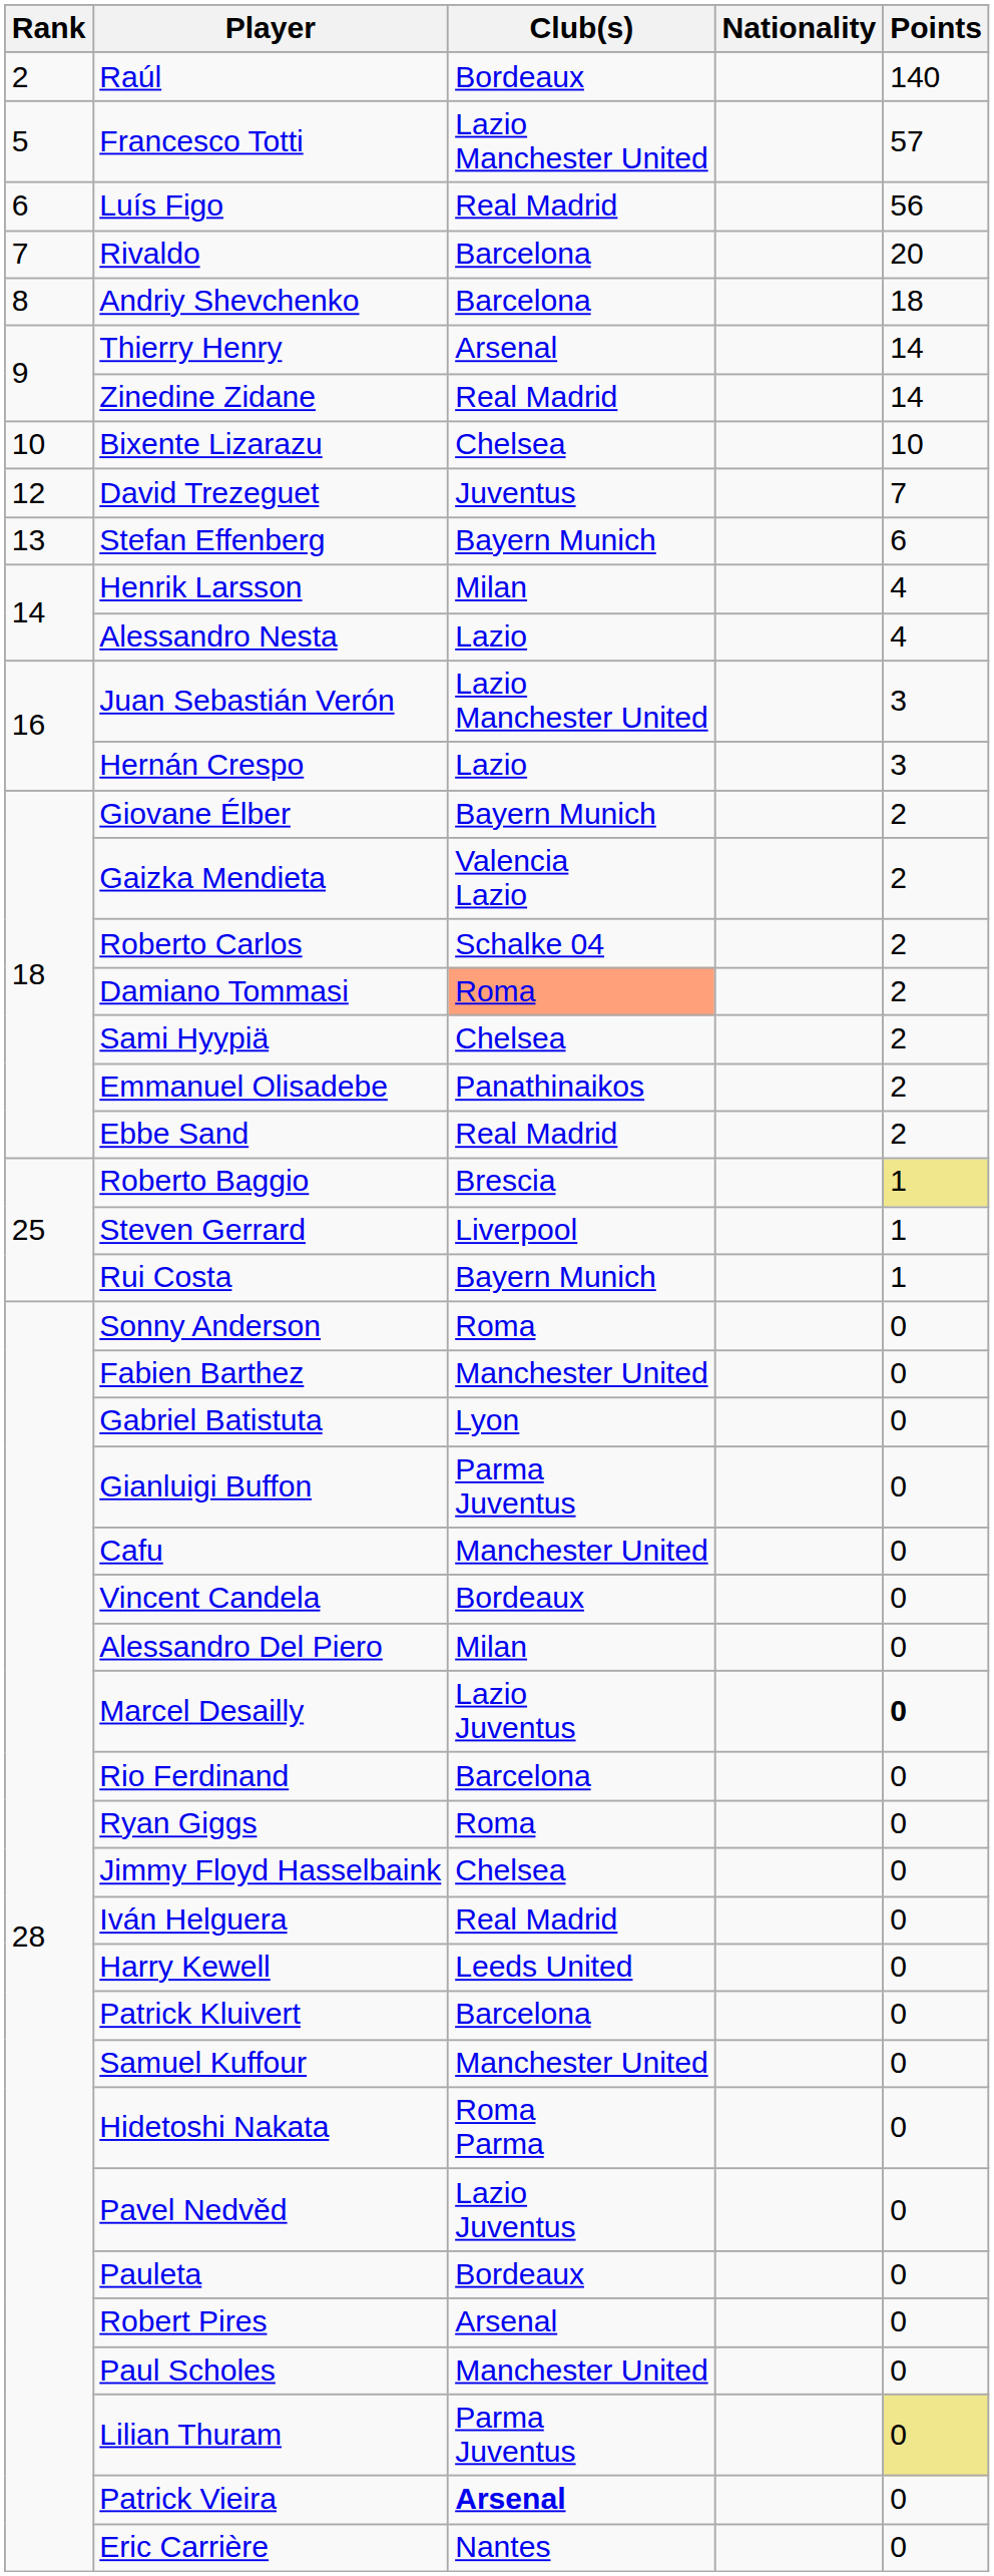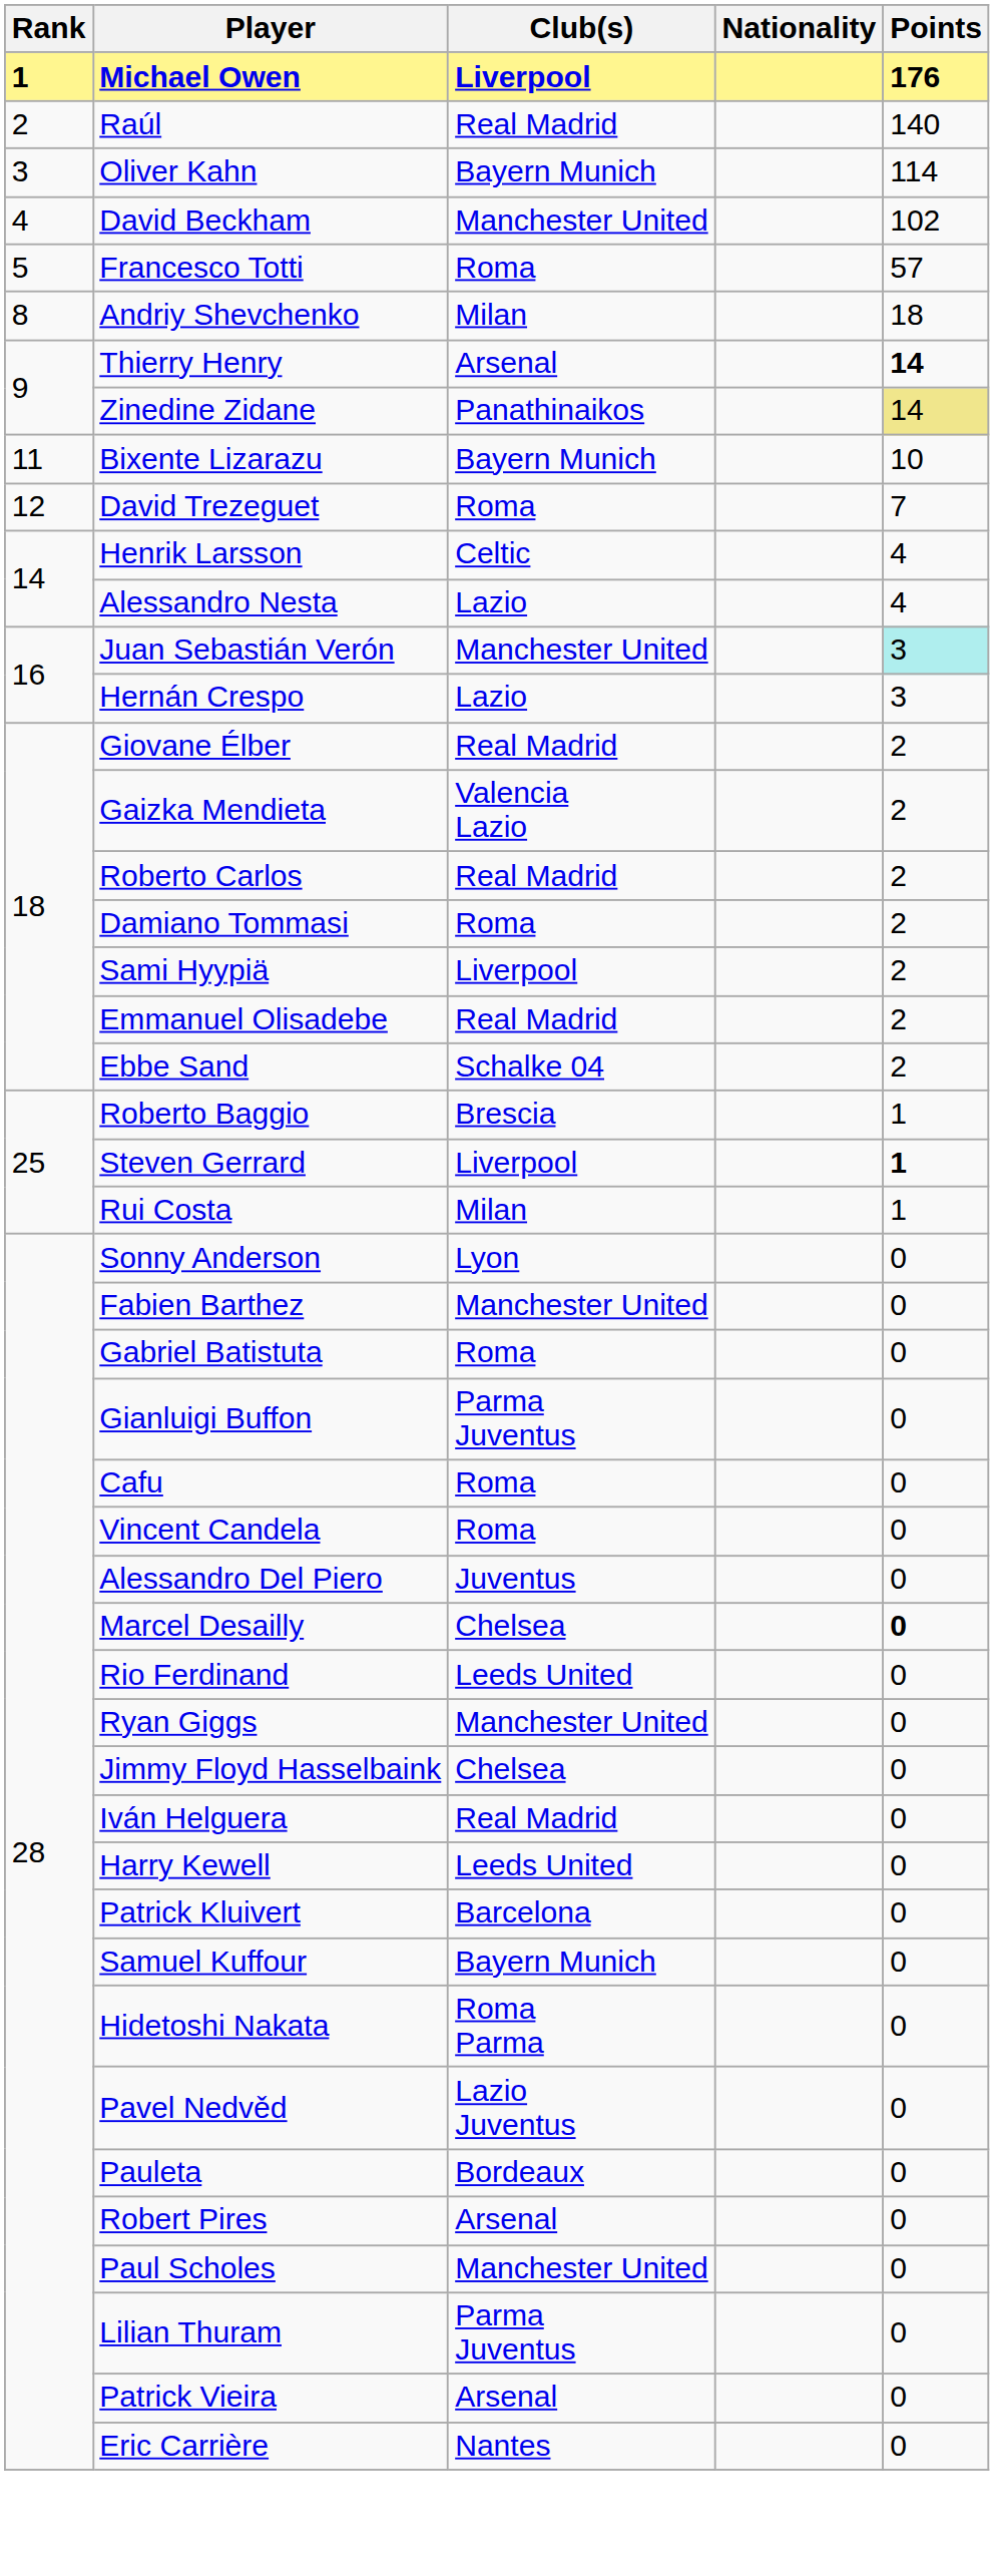 <table class="wikitable">
 <tr>
 <th>Rank</th>
 <th>Player</th>
 <th>Club(s)</th>
 <th>Nationality</th>
 <th>Points</th>
 </tr>
+<tr style="background-color: #FFF68F; font-weight: bold;">
+<td>1</td>
+<td><a href='#'>Michael Owen</a></td>
+<td align="left"> <a href='#'>Liverpool</a></td>
+<td></td>
+<td>176</td>
+</tr>
 <tr>
 <td>2</td>
 <td><a href='#'>Raúl</a></td>
-<td align="left"> <a href='#'>Bordeaux</a></td>
+<td align="left"> <a href='#'>Real Madrid</a></td>
 <td></td>
 <td>140</td>
 </tr>
 <tr>
+<td>3</td>
+<td><a href='#'>Oliver Kahn</a></td>
+<td align="left"> <a href='#'>Bayern Munich</a></td>
+<td></td>
+<td>114</td>
+</tr>
+<tr>
+<td>4</td>
+<td><a href='#'>David Beckham</a></td>
+<td align="left"> <a href='#'>Manchester United</a></td>
+<td></td>
+<td>102</td>
+</tr>
+<tr>
 <td>5</td>
 <td><a href='#'>Francesco Totti</a></td>
-<td align="left"> <a href='#'>Lazio</a><br> <a href='#'>Manchester United</a></td>
+<td align="left"> <a href='#'>Roma</a></td>
 <td></td>
 <td>57</td>
 </tr>
 <tr>
-<td>6</td>
-<td><a href='#'>Luís Figo</a></td>
-<td align="left"> <a href='#'>Real Madrid</a></td>
-<td></td>
-<td>56</td>
-</tr>
-<tr>
-<td>7</td>
-<td><a href='#'>Rivaldo</a></td>
-<td align="left"> <a href='#'>Barcelona</a></td>
-<td></td>
-<td>20</td>
-</tr>
-<tr>
 <td>8</td>
 <td><a href='#'>Andriy Shevchenko</a></td>
-<td align="left"> <a href='#'>Barcelona</a></td>
+<td align="left"> <a href='#'>Milan</a></td>
 <td></td>
 <td>18</td>
 </tr>
 <tr>
 <td rowspan="2">9</td>
 <td><a href='#'>Thierry Henry</a></td>
 <td align="left"> <a href='#'>Arsenal</a></td>
 <td></td>
-<td>14</td>
+<td><strong>14</strong></td>
 </tr>
 <tr>
 <td><a href='#'>Zinedine Zidane</a></td>
-<td align="left"> <a href='#'>Real Madrid</a></td>
+<td align="left"> <a href='#'>Panathinaikos</a></td>
 <td></td>
-<td>14</td>
+<td style="background: khaki;">14</td>
 </tr>
 <tr gdhfdghfhfg>
-<td>10</td>
+<td>11</td>
 <td><a href='#'>Bixente Lizarazu</a></td>
-<td align="left"> <a href='#'>Chelsea</a></td>
+<td align="left"> <a href='#'>Bayern Munich</a></td>
 <td></td>
 <td>10</td>
 </tr>
 <tr>
 <td>12</td>
 <td><a href='#'>David Trezeguet</a></td>
-<td align="left"> <a href='#'>Juventus</a></td>
+<td align="left"> <a href='#'>Roma</a></td>
 <td></td>
 <td>7</td>
 </tr>
 <tr>
-<td>13</td>
-<td><a href='#'>Stefan Effenberg</a></td>
-<td align="left"> <a href='#'>Bayern Munich</a></td>
-<td></td>
-<td>6</td>
-</tr>
-<tr>
 <td rowspan="2">14</td>
 <td><a href='#'>Henrik Larsson</a></td>
-<td align="left"> <a href='#'>Milan</a></td>
+<td align="left"> <a href='#'>Celtic</a></td>
 <td></td>
 <td>4</td>
 </tr>
 <tr>
 <td><a href='#'>Alessandro Nesta</a></td>
 <td align="left"> <a href='#'>Lazio</a></td>
 <td></td>
 <td>4</td>
 </tr>
 <tr>
 <td rowspan="2">16</td>
 <td><a href='#'>Juan Sebastián Verón</a></td>
-<td align="left"> <a href='#'>Lazio</a><br> <a href='#'>Manchester United</a></td>
+<td align="left"> <a href='#'>Manchester United</a></td>
 <td></td>
-<td>3</td>
+<td style="background: paleturquoise;">3</td>
 </tr>
 <tr>
 <td><a href='#'>Hernán Crespo</a></td>
 <td align="left"> <a href='#'>Lazio</a></td>
 <td></td>
 <td>3</td>
 </tr>
 <tr>
 <td rowspan="7">18</td>
 <td><a href='#'>Giovane Élber</a></td>
-<td align="left"> <a href='#'>Bayern Munich</a></td>
+<td align="left"> <a href='#'>Real Madrid</a></td>
 <td></td>
 <td>2</td>
 </tr>
 <tr>
 <td><a href='#'>Gaizka Mendieta</a></td>
 <td align="left"> <a href='#'>Valencia</a><br> <a href='#'>Lazio</a></td>
 <td></td>
 <td>2</td>
 </tr>
 <tr>
 <td><a href='#'>Roberto Carlos</a></td>
-<td align="left"> <a href='#'>Schalke 04</a></td>
+<td align="left"> <a href='#'>Real Madrid</a></td>
 <td></td>
 <td>2</td>
 </tr>
 <tr>
 <td><a href='#'>Damiano Tommasi</a></td>
-<td align="left" style="background: lightsalmon;"> <a href='#'>Roma</a></td>
+<td align="left"> <a href='#'>Roma</a></td>
 <td></td>
 <td>2</td>
 </tr>
 <tr>
 <td><a href='#'>Sami Hyypiä</a></td>
-<td align="left"> <a href='#'>Chelsea</a></td>
+<td align="left"> <a href='#'>Liverpool</a></td>
 <td></td>
 <td>2</td>
 </tr>
 <tr>
 <td><a href='#'>Emmanuel Olisadebe</a></td>
-<td align="left"> <a href='#'>Panathinaikos</a></td>
+<td align="left"> <a href='#'>Real Madrid</a></td>
 <td></td>
 <td>2</td>
 </tr>
 <tr>
 <td><a href='#'>Ebbe Sand</a></td>
-<td align="left"> <a href='#'>Real Madrid</a></td>
+<td align="left"> <a href='#'>Schalke 04</a></td>
 <td></td>
 <td>2</td>
 </tr>
 <tr>
 <td rowspan="3">25</td>
 <td><a href='#'>Roberto Baggio</a></td>
 <td align="left"> <a href='#'>Brescia</a></td>
 <td></td>
-<td style="background: khaki;">1</td>
+<td>1</td>
 </tr>
 <tr>
 <td><a href='#'>Steven Gerrard</a></td>
 <td align="left"> <a href='#'>Liverpool</a></td>
 <td></td>
-<td>1</td>
+<td><strong>1</strong></td>
 </tr>
 <tr>
 <td><a href='#'>Rui Costa</a></td>
-<td align="left"> <a href='#'>Bayern Munich</a></td>
+<td align="left"> <a href='#'>Milan</a></td>
 <td></td>
 <td>1</td>
 </tr>
 <tr>
 <td rowspan="23">28</td>
 <td><a href='#'>Sonny Anderson</a></td>
-<td align="left"> <a href='#'>Roma</a></td>
+<td align="left"> <a href='#'>Lyon</a></td>
 <td></td>
 <td>0</td>
 </tr>
 <tr>
 <td><a href='#'>Fabien Barthez</a></td>
 <td align="left"> <a href='#'>Manchester United</a></td>
 <td></td>
 <td>0</td>
 </tr>
 <tr>
 <td><a href='#'>Gabriel Batistuta</a></td>
-<td align="left"> <a href='#'>Lyon</a></td>
+<td align="left"> <a href='#'>Roma</a></td>
 <td></td>
 <td>0</td>
 </tr>
 <tr>
 <td><a href='#'>Gianluigi Buffon</a></td>
 <td align="left"> <a href='#'>Parma</a><br> <a href='#'>Juventus</a></td>
 <td></td>
 <td>0</td>
 </tr>
 <tr>
 <td><a href='#'>Cafu</a></td>
-<td align="left"> <a href='#'>Manchester United</a></td>
+<td align="left"> <a href='#'>Roma</a></td>
 <td></td>
 <td>0</td>
 </tr>
 <tr>
 <td><a href='#'>Vincent Candela</a></td>
-<td align="left"> <a href='#'>Bordeaux</a></td>
+<td align="left"> <a href='#'>Roma</a></td>
 <td></td>
 <td>0</td>
 </tr>
 <tr>
 <td><a href='#'>Alessandro Del Piero</a></td>
-<td align="left"> <a href='#'>Milan</a></td>
+<td align="left"> <a href='#'>Juventus</a></td>
 <td></td>
 <td>0</td>
 </tr>
 <tr>
 <td><a href='#'>Marcel Desailly</a></td>
-<td align="left"> <a href='#'>Lazio</a><br> <a href='#'>Juventus</a></td>
+<td align="left"> <a href='#'>Chelsea</a></td>
 <td></td>
 <td><strong>0</strong></td>
 </tr>
 <tr>
 <td><a href='#'>Rio Ferdinand</a></td>
-<td align="left"> <a href='#'>Barcelona</a></td>
+<td align="left"> <a href='#'>Leeds United</a></td>
 <td></td>
 <td>0</td>
 </tr>
 <tr>
 <td><a href='#'>Ryan Giggs</a></td>
-<td align="left"> <a href='#'>Roma</a></td>
+<td align="left"> <a href='#'>Manchester United</a></td>
 <td></td>
 <td>0</td>
 </tr>
 <tr>
 <td><a href='#'>Jimmy Floyd Hasselbaink</a></td>
 <td align="left"> <a href='#'>Chelsea</a></td>
 <td></td>
 <td>0</td>
 </tr>
 <tr>
 <td><a href='#'>Iván Helguera</a></td>
 <td align="left"> <a href='#'>Real Madrid</a></td>
 <td></td>
 <td>0</td>
 </tr>
 <tr>
 <td><a href='#'>Harry Kewell</a></td>
 <td align="left"> <a href='#'>Leeds United</a></td>
 <td></td>
 <td>0</td>
 </tr>
 <tr>
 <td><a href='#'>Patrick Kluivert</a></td>
 <td align="left"> <a href='#'>Barcelona</a></td>
 <td></td>
 <td>0</td>
 </tr>
 <tr>
 <td><a href='#'>Samuel Kuffour</a></td>
-<td align="left"> <a href='#'>Manchester United</a></td>
+<td align="left"> <a href='#'>Bayern Munich</a></td>
 <td></td>
 <td>0</td>
 </tr>
 <tr>
 <td><a href='#'>Hidetoshi Nakata</a></td>
 <td align="left"> <a href='#'>Roma</a><br> <a href='#'>Parma</a></td>
 <td></td>
 <td>0</td>
 </tr>
 <tr>
 <td><a href='#'>Pavel Nedvěd</a></td>
 <td align="left"> <a href='#'>Lazio</a><br> <a href='#'>Juventus</a></td>
 <td></td>
 <td>0</td>
 </tr>
 <tr>
 <td><a href='#'>Pauleta</a></td>
 <td align="left"> <a href='#'>Bordeaux</a></td>
 <td></td>
 <td>0</td>
 </tr>
 <tr>
 <td><a href='#'>Robert Pires</a></td>
 <td align="left"> <a href='#'>Arsenal</a></td>
 <td></td>
 <td>0</td>
 </tr>
 <tr>
 <td><a href='#'>Paul Scholes</a></td>
 <td align="left"> <a href='#'>Manchester United</a></td>
 <td></td>
 <td>0</td>
 </tr>
 <tr>
 <td><a href='#'>Lilian Thuram</a></td>
 <td align="left"> <a href='#'>Parma</a><br> <a href='#'>Juventus</a></td>
 <td></td>
-<td style="background: khaki;">0</td>
+<td>0</td>
 </tr>
 <tr>
 <td><a href='#'>Patrick Vieira</a></td>
-<td align="left"><strong> <a href='#'>Arsenal</a></strong></td>
+<td align="left"> <a href='#'>Arsenal</a></td>
 <td></td>
 <td>0</td>
 </tr>
 <tr>
 <td><a href='#'>Eric Carrière</a></td>
 <td align="left"> <a href='#'>Nantes</a></td>
 <td></td>
 <td>0</td>
 </tr>
 </table>
